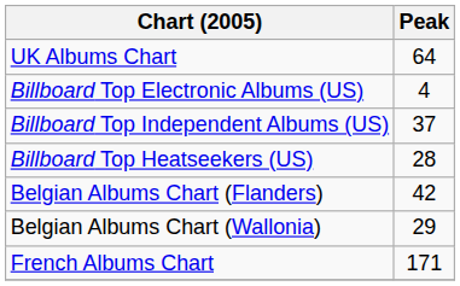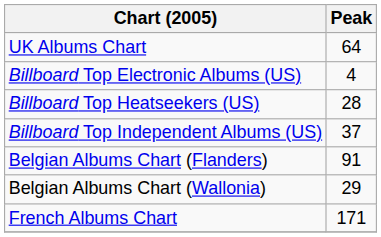 <table class="wikitable sortable">
 <tr>
 <th>Chart (2005)</th>
 <th>Peak</th>
 </tr>
 <tr>
 <td><a href='#'>UK Albums Chart</a></td>
 <td align="center">64</td>
 </tr>
 <tr>
 <td><a href='#'><em>Billboard</em> Top Electronic Albums (US)</a></td>
 <td align="center">4</td>
 </tr>
 <tr>
+<td><a href='#'><em>Billboard</em> Top Heatseekers (US)</a></td>
+<td align="center">28</td>
+</tr>
+<tr>
 <td><a href='#'><em>Billboard</em> Top Independent Albums (US)</a></td>
 <td align="center">37</td>
 </tr>
 <tr>
-<td><a href='#'><em>Billboard</em> Top Heatseekers (US)</a></td>
-<td align="center">28</td>
-</tr>
-<tr>
 <td><a href='#'>Belgian Albums Chart</a> (<a href='#'>Flanders</a>)</td>
-<td align="center">42</td>
+<td align="center">91</td>
 </tr>
 <tr>
 <td>Belgian Albums Chart (<a href='#'>Wallonia</a>)</td>
 <td align="center">29</td>
 </tr>
 <tr>
 <td><a href='#'>French Albums Chart</a></td>
 <td align="center">171</td>
 </tr>
 <tr>
 </tr>
 </table>
